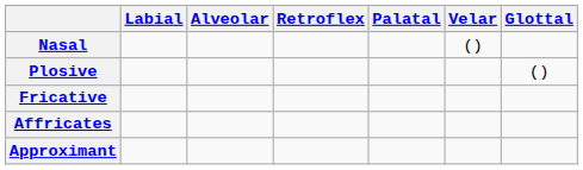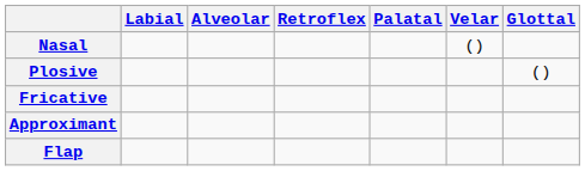 <table class="wikitable" style="text-align:center;">
 <tr>
 <th></th>
 <th><a href='#'>Labial</a></th>
 <th><a href='#'>Alveolar</a></th>
 <th><a href='#'>Retroflex</a></th>
 <th><a href='#'>Palatal</a></th>
 <th><a href='#'>Velar</a></th>
 <th><a href='#'>Glottal</a></th>
 </tr>
 <tr>
 <th><a href='#'>Nasal</a></th>
 <td></td>
 <td></td>
 <td></td>
 <td></td>
 <td>()</td>
 <td></td>
 </tr>
 <tr>
 <th><a href='#'>Plosive</a></th>
 <td>   </td>
 <td>   </td>
 <td></td>
 <td></td>
 <td></td>
 <td>()</td>
 </tr>
 <tr>
 <th><a href='#'>Fricative</a></th>
 <td></td>
 <td></td>
 <td></td>
 <td></td>
 <td></td>
 <td></td>
 </tr>
 <tr>
-<th><a href='#'>Affricates</a></th>
+<th><a href='#'>Approximant</a></th>
 <td></td>
 <td></td>
 <td></td>
 <td></td>
 <td></td>
 <td></td>
 </tr>
 <tr>
-<th><a href='#'>Approximant</a></th>
+<th><a href='#'>Flap</a></th>
 <td></td>
 <td></td>
 <td></td>
 <td></td>
 <td></td>
 <td></td>
 </tr>
 </table>
